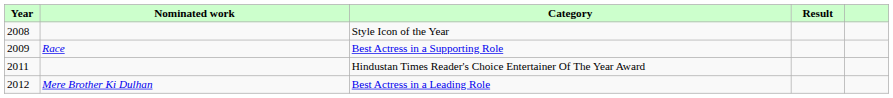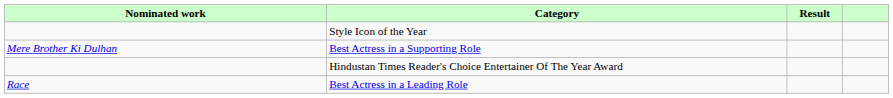 <table class="wikitable" style="width:100%;">
 <tr style="background:#cfc; text-align:center;">
-<td scope="col" style="width:4%;"><strong>Year</strong></td>
 <td scope="col" style="width:35%;"><strong>Nominated work</strong></td>
 <td scope="col" style="width:50%;"><strong>Category</strong></td>
 <td scope="col" style="width:6%;"><strong>Result</strong></td>
 <td scope="col" style="width:5%;"><strong></strong></td>
 </tr>
 <tr>
-<td>2008</td>
 <td></td>
 <td>Style Icon of the Year</td>
 <td></td>
 <td style="text-align:center;"></td>
 </tr>
 <tr>
-<td>2009</td>
-<td><em><a href='#'>Race</a></em></td>
+<td><em><a href='#'>Mere Brother Ki Dulhan</a></em></td>
 <td><a href='#'>Best Actress in a Supporting Role</a></td>
 <td></td>
 <td style="text-align:center;"></td>
 </tr>
 <tr>
-<td>2011</td>
 <td></td>
 <td>Hindustan Times Reader's Choice Entertainer Of The Year Award</td>
 <td></td>
 <td style="text-align:center;"></td>
 </tr>
 <tr>
-<td>2012</td>
-<td><em><a href='#'>Mere Brother Ki Dulhan</a></em></td>
+<td><em><a href='#'>Race</a></em></td>
 <td><a href='#'>Best Actress in a Leading Role</a></td>
 <td></td>
 <td style="text-align:center;"></td>
 </tr>
 </table>
